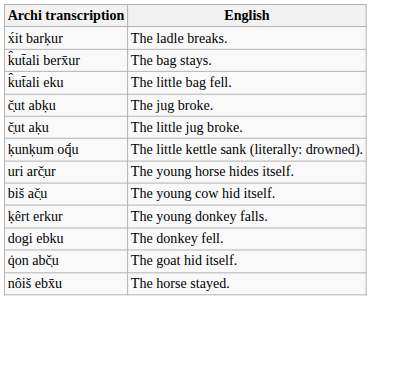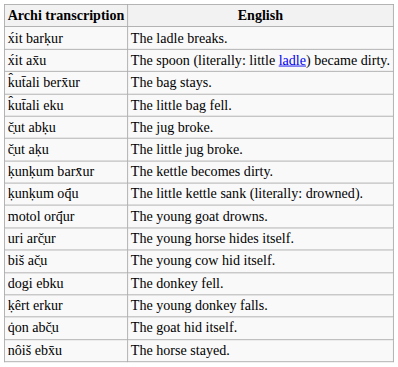 <table class="wikitable">
 <tr>
 <th>Archi transcription</th>
 <th>English</th>
 </tr>
 <tr>
 <td>x́it barḳur</td>
 <td>The ladle breaks.</td>
+</tr>
+<tr>
+<td>x́it ax̄u</td>
+<td>The spoon (literally: little <a href='#'>ladle</a>) became dirty.</td>
 </tr>
 <tr>
 <td>k̂ut̄ali berx̄ur</td>
 <td>The bag stays.</td>
 </tr>
 <tr>
 <td>k̂ut̄ali eku</td>
 <td>The little bag fell.</td>
 </tr>
 <tr>
 <td>č̣ut abḳu</td>
 <td>The jug broke.</td>
 </tr>
 <tr>
 <td>č̣ut aḳu</td>
 <td>The little jug broke.</td>
 </tr>
 <tr>
+<td>ḳunḳum barx̄ur</td>
+<td>The kettle becomes dirty.</td>
+</tr>
+<tr>
 <td>ḳunḳum oq̄́u</td>
 <td>The little kettle sank (literally: drowned).</td>
+</tr>
+<tr>
+<td>motol orq̄́ur</td>
+<td>The young goat drowns.</td>
 </tr>
 <tr>
 <td>uri arč̣ur</td>
 <td>The young horse hides itself.</td>
 </tr>
 <tr>
 <td>biš ač̣u</td>
 <td>The young cow hid itself.</td>
 </tr>
 <tr>
+<td>dogi ebku</td>
+<td>The donkey fell.</td>
+</tr>
+<tr>
 <td>ḳêrt erkur</td>
 <td>The young donkey falls.</td>
-</tr>
-<tr>
-<td>dogi ebku</td>
-<td>The donkey fell.</td>
 </tr>
 <tr>
 <td>q̇on abč̣u</td>
 <td>The goat hid itself.</td>
 </tr>
 <tr>
 <td>nôiš ebx̄u</td>
 <td>The horse stayed.</td>
 </tr>
 </table>
